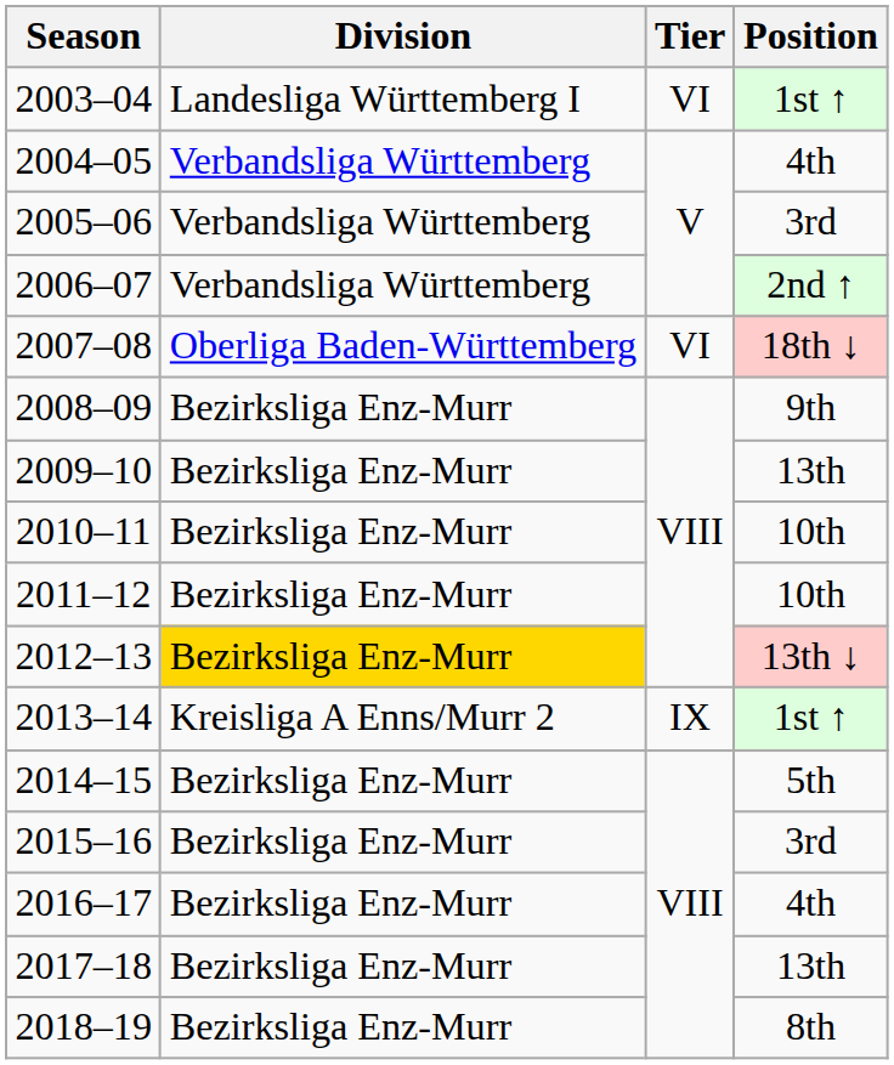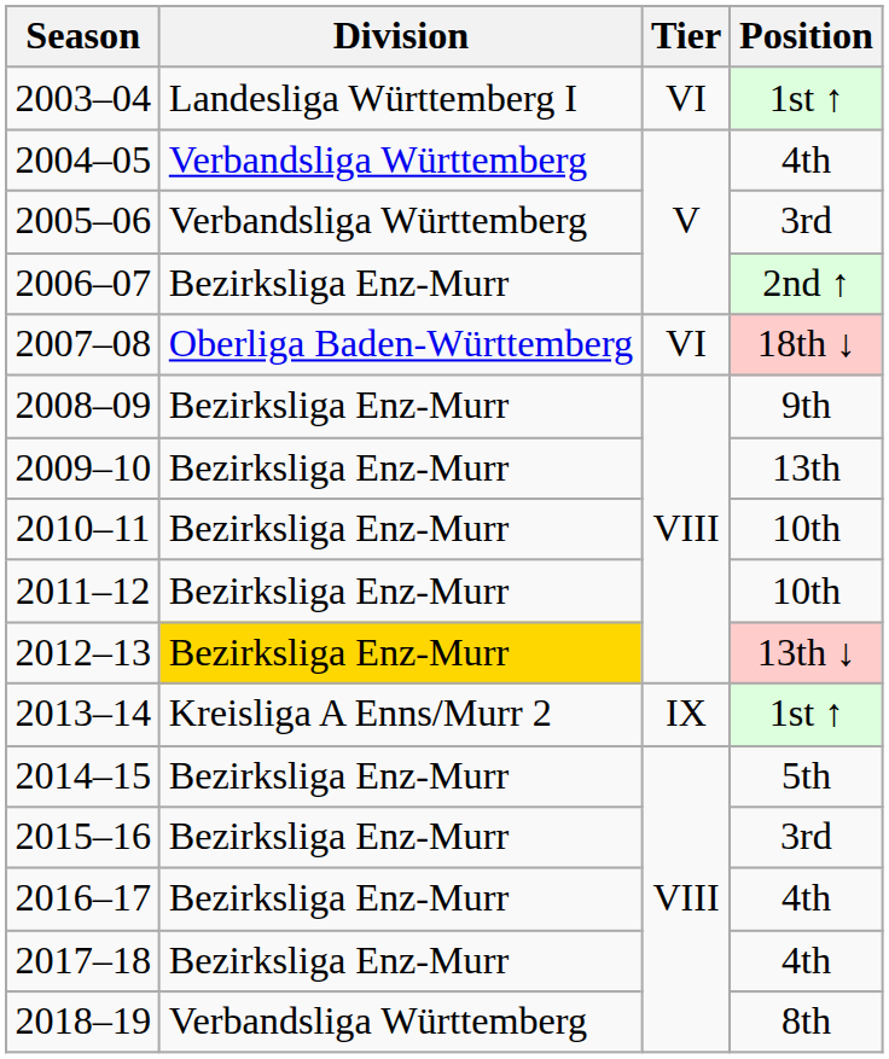 <table class="wikitable">
 <tr>
 <th>Season</th>
 <th>Division</th>
 <th>Tier</th>
 <th>Position</th>
 </tr>
 <tr align="center">
 <td>2003–04</td>
 <td align="left">Landesliga Württemberg I</td>
 <td>VI</td>
 <td style="background:#ddffdd">1st ↑</td>
 </tr>
 <tr align="center">
 <td>2004–05</td>
 <td align="left"><a href='#'>Verbandsliga Württemberg</a></td>
 <td rowspan=3>V</td>
 <td>4th</td>
 </tr>
 <tr align="center">
 <td>2005–06</td>
 <td align="left">Verbandsliga Württemberg</td>
 <td>3rd</td>
 </tr>
 <tr align="center">
 <td>2006–07</td>
-<td align="left">Verbandsliga Württemberg</td>
+<td align="left">Bezirksliga Enz-Murr</td>
 <td style="background:#ddffdd">2nd ↑</td>
 </tr>
 <tr align="center">
 <td>2007–08</td>
 <td align="left"><a href='#'>Oberliga Baden-Württemberg</a></td>
 <td>VI</td>
 <td style="background:#ffcccc">18th ↓</td>
 </tr>
 <tr align="center">
 <td>2008–09</td>
 <td align="left">Bezirksliga Enz-Murr</td>
 <td rowspan=5>VIII</td>
 <td>9th</td>
 </tr>
 <tr align="center">
 <td>2009–10</td>
 <td align="left">Bezirksliga Enz-Murr</td>
 <td>13th</td>
 </tr>
 <tr align="center">
 <td>2010–11</td>
 <td align="left">Bezirksliga Enz-Murr</td>
 <td>10th</td>
 </tr>
 <tr align="center">
 <td>2011–12</td>
 <td align="left">Bezirksliga Enz-Murr</td>
 <td>10th</td>
 </tr>
 <tr align="center">
 <td>2012–13</td>
 <td align="left" style="background: gold;">Bezirksliga Enz-Murr</td>
 <td style="background:#ffcccc">13th ↓</td>
 </tr>
 <tr align="center">
 <td>2013–14</td>
 <td align="left">Kreisliga A Enns/Murr 2</td>
 <td>IX</td>
 <td style="background:#ddffdd">1st ↑</td>
 </tr>
 <tr align="center">
 <td>2014–15</td>
 <td align="left">Bezirksliga Enz-Murr</td>
 <td rowspan=5>VIII</td>
 <td>5th</td>
 </tr>
 <tr align="center">
 <td>2015–16</td>
 <td align="left">Bezirksliga Enz-Murr</td>
 <td>3rd</td>
 </tr>
 <tr align="center">
 <td>2016–17</td>
 <td align="left">Bezirksliga Enz-Murr</td>
 <td>4th</td>
 </tr>
 <tr align="center">
 <td>2017–18</td>
 <td align="left">Bezirksliga Enz-Murr</td>
-<td>13th</td>
+<td>4th</td>
 </tr>
 <tr align="center">
 <td>2018–19</td>
-<td align="left">Bezirksliga Enz-Murr</td>
+<td align="left">Verbandsliga Württemberg</td>
 <td>8th</td>
 </tr>
 </table>
